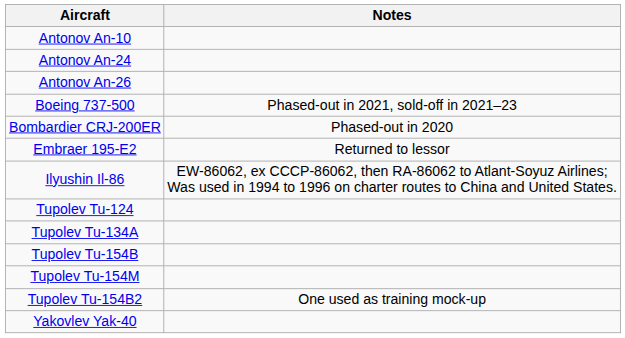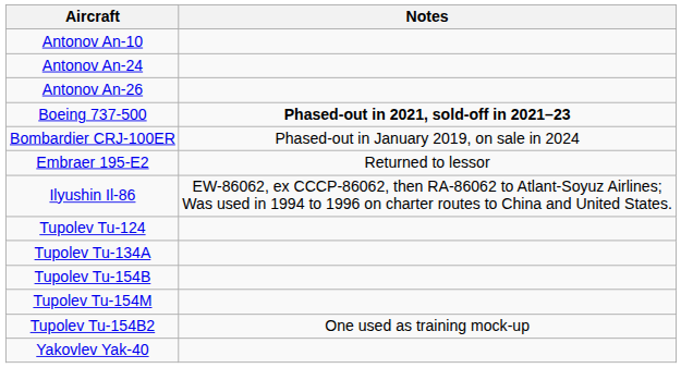 <table class="wikitable" style="border-collapse:collapse;text-align:center;margin:1em auto;">
 <tr style="background:lightgrey;">
 <th>Aircraft</th>
 <th>Notes</th>
 </tr>
 <tr>
 <td><a href='#'>Antonov An-10</a></td>
 <td></td>
 </tr>
 <tr>
 <td><a href='#'>Antonov An-24</a></td>
 <td></td>
 </tr>
 <tr>
 <td><a href='#'>Antonov An-26</a></td>
 <td></td>
 </tr>
 <tr>
 <td><a href='#'>Boeing 737-500</a></td>
-<td>Phased-out in 2021, sold-off in 2021–23</td>
+<td><strong>Phased-out in 2021, sold-off in 2021–23</strong></td>
 </tr>
 <tr>
-<td><a href='#'>Bombardier CRJ-200ER</a></td>
-<td>Phased-out in 2020</td>
+<td><a href='#'>Bombardier CRJ-100ER</a></td>
+<td>Phased-out in January 2019, on sale in 2024</td>
 </tr>
 <tr>
 <td><a href='#'>Embraer 195-E2</a></td>
 <td>Returned to lessor</td>
 </tr>
 <tr>
 <td><a href='#'>Ilyushin Il-86</a></td>
 <td>EW-86062, ex СССР-86062, then RA-86062 to Atlant-Soyuz Airlines;<br> Was used in 1994 to 1996 on charter routes to China and United States.</td>
 </tr>
 <tr>
 <td><a href='#'>Tupolev Tu-124</a></td>
 <td></td>
 </tr>
 <tr>
 <td><a href='#'>Tupolev Tu-134A</a></td>
 <td></td>
 </tr>
 <tr>
 <td><a href='#'>Tupolev Tu-154B</a></td>
 <td></td>
 </tr>
 <tr>
 <td><a href='#'>Tupolev Tu-154М</a></td>
 <td></td>
 </tr>
 <tr>
 <td><a href='#'>Tupolev Tu-154B2</a></td>
 <td>One used as training mock-up</td>
 </tr>
 <tr>
 <td><a href='#'>Yakovlev Yak-40</a></td>
 <td></td>
 </tr>
 </table>
